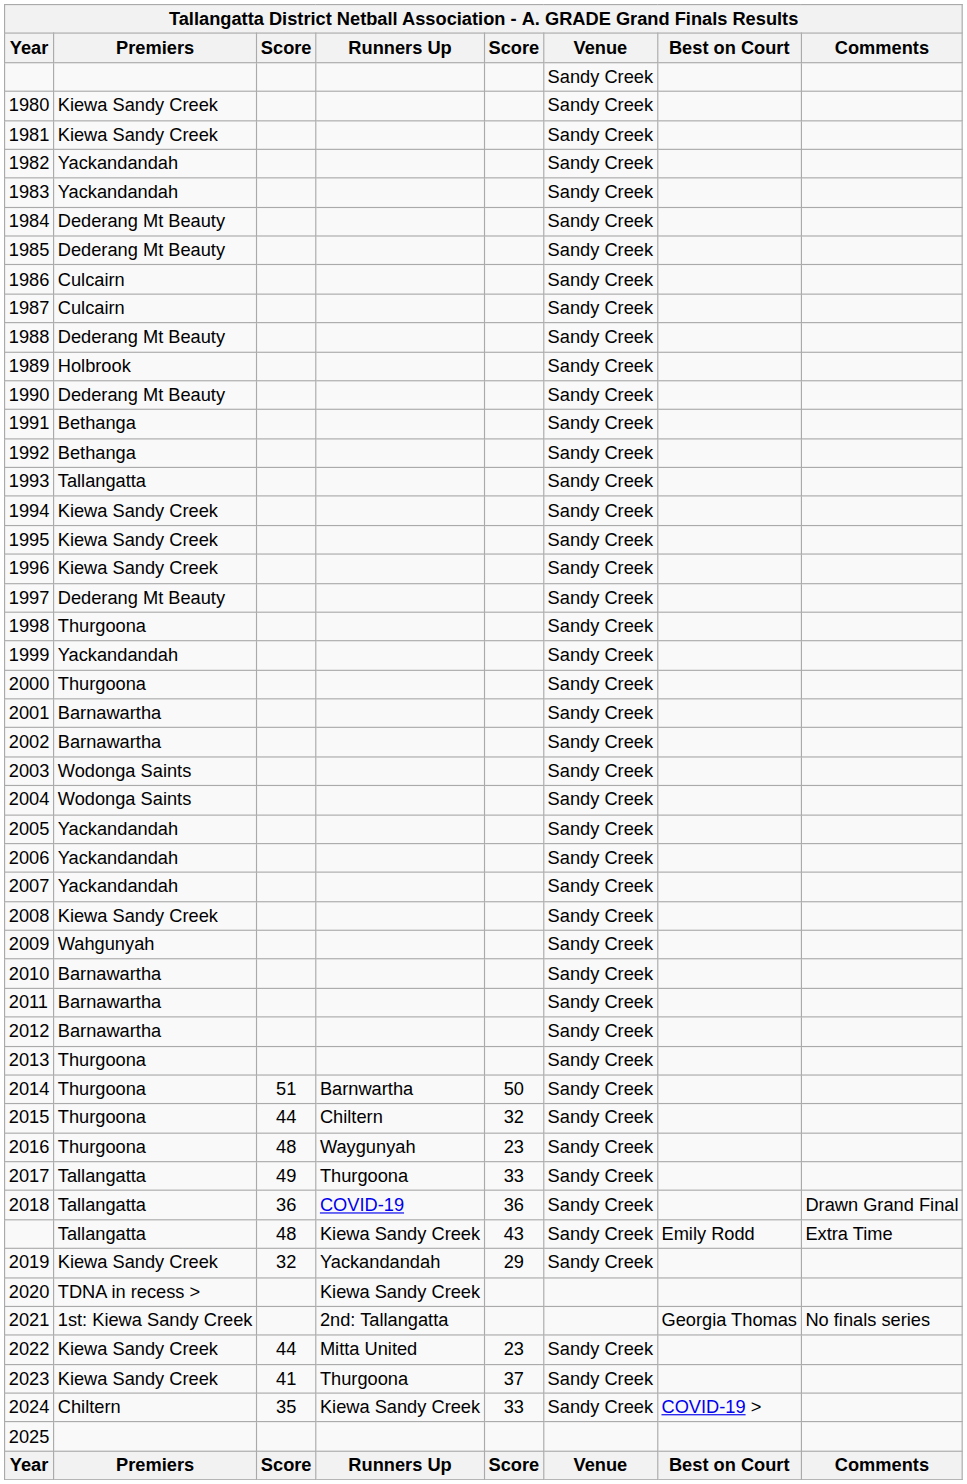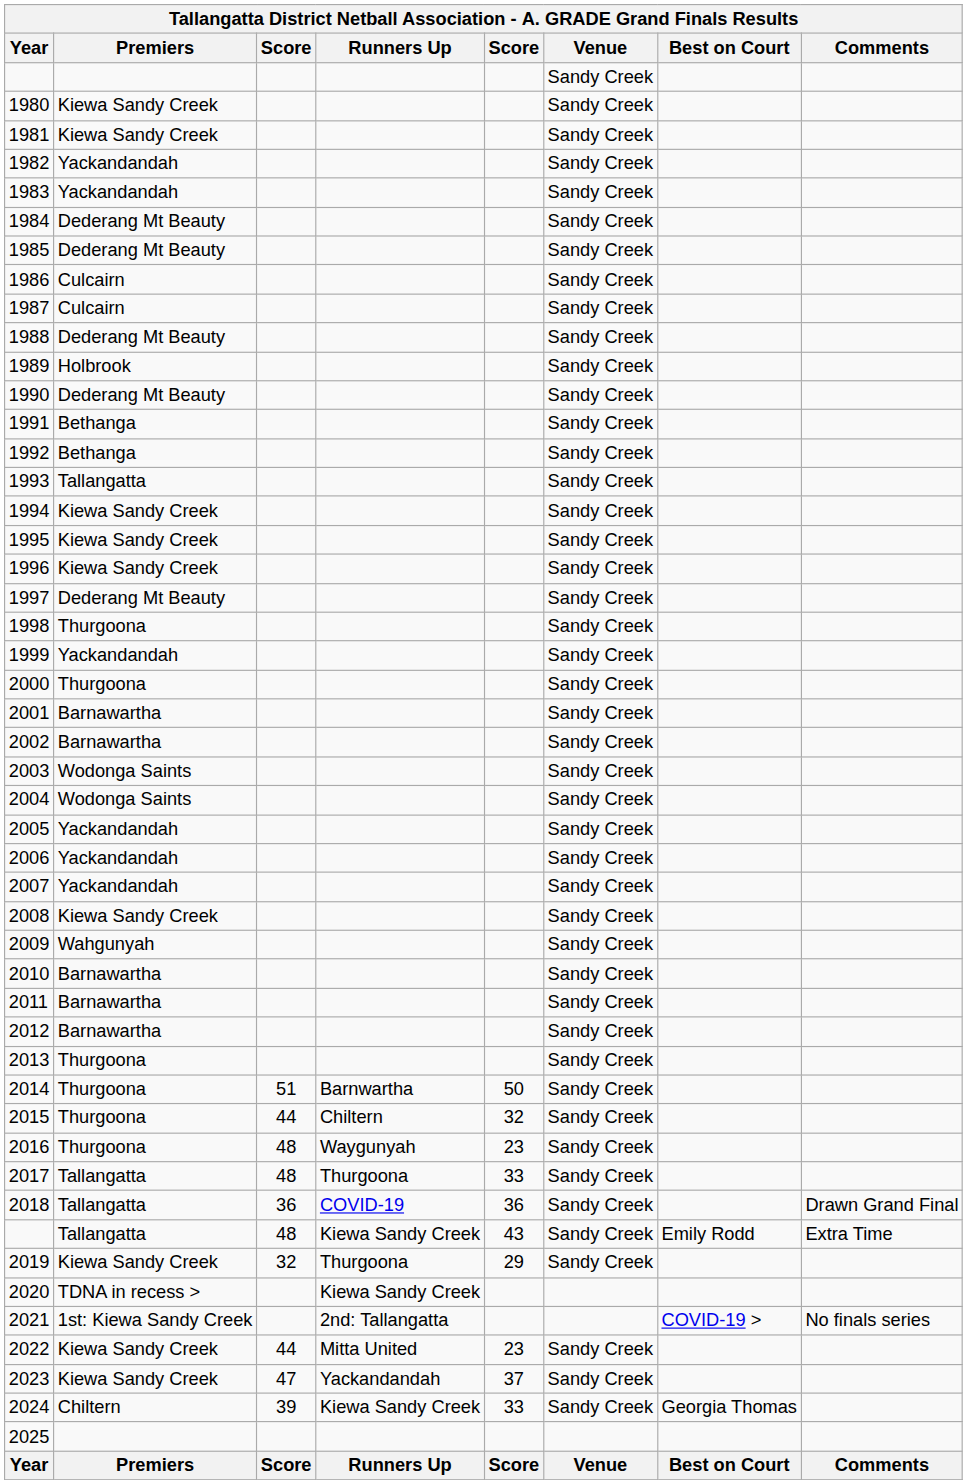 <table class="wikitable collapsible collapsed">
 <tr>
 <th colspan="8" align="center">Tallangatta District Netball Association - <strong>A. GRADE</strong> Grand Finals Results</th>
 </tr>
 <tr>
 <th>Year</th>
 <th><span><strong>Premiers</strong></span></th>
 <th>Score</th>
 <th>Runners Up</th>
 <th>Score</th>
 <th>Venue</th>
 <th>Best on Court</th>
 <th>Comments</th>
 </tr>
 <tr>
 <td></td>
 <td></td>
 <td align=center></td>
 <td></td>
 <td align=center></td>
 <td>Sandy Creek</td>
 <td></td>
 <td></td>
 </tr>
 <tr>
 <td>1980</td>
 <td>Kiewa Sandy Creek</td>
 <td align=right></td>
 <td></td>
 <td align=right></td>
 <td>Sandy Creek</td>
 <td></td>
 <td></td>
 </tr>
 <tr>
 <td>1981</td>
 <td>Kiewa Sandy Creek</td>
 <td align=right></td>
 <td></td>
 <td align=right></td>
 <td>Sandy Creek</td>
 <td></td>
 <td></td>
 </tr>
 <tr>
 <td>1982</td>
 <td>Yackandandah</td>
 <td align=center></td>
 <td></td>
 <td align=center></td>
 <td>Sandy Creek</td>
 <td></td>
 <td></td>
 </tr>
 <tr>
 <td>1983</td>
 <td>Yackandandah</td>
 <td align=center></td>
 <td></td>
 <td align=center></td>
 <td>Sandy Creek</td>
 <td></td>
 <td></td>
 </tr>
 <tr>
 <td>1984</td>
 <td>Dederang Mt Beauty</td>
 <td align=center></td>
 <td></td>
 <td align=center></td>
 <td>Sandy Creek</td>
 <td></td>
 <td></td>
 </tr>
 <tr>
 <td>1985</td>
 <td>Dederang Mt Beauty</td>
 <td align=center></td>
 <td></td>
 <td align=center></td>
 <td>Sandy Creek</td>
 <td></td>
 <td></td>
 </tr>
 <tr>
 <td>1986</td>
 <td>Culcairn</td>
 <td align=center></td>
 <td></td>
 <td align=center></td>
 <td>Sandy Creek</td>
 <td></td>
 <td></td>
 </tr>
 <tr>
 <td>1987</td>
 <td>Culcairn</td>
 <td align=center></td>
 <td></td>
 <td align=center></td>
 <td>Sandy Creek</td>
 <td></td>
 <td></td>
 </tr>
 <tr>
 <td>1988</td>
 <td>Dederang Mt Beauty</td>
 <td align=center></td>
 <td></td>
 <td align=center></td>
 <td>Sandy Creek</td>
 <td></td>
 <td></td>
 </tr>
 <tr>
 <td>1989</td>
 <td>Holbrook</td>
 <td align=center></td>
 <td></td>
 <td align=center></td>
 <td>Sandy Creek</td>
 <td></td>
 <td></td>
 </tr>
 <tr>
 <td>1990</td>
 <td>Dederang Mt Beauty</td>
 <td align=center></td>
 <td></td>
 <td align=center></td>
 <td>Sandy Creek</td>
 <td></td>
 <td></td>
 </tr>
 <tr>
 <td>1991</td>
 <td>Bethanga</td>
 <td align=center></td>
 <td></td>
 <td align=center></td>
 <td>Sandy Creek</td>
 <td></td>
 <td></td>
 </tr>
 <tr>
 <td>1992</td>
 <td>Bethanga</td>
 <td align=center></td>
 <td></td>
 <td align=center></td>
 <td>Sandy Creek</td>
 <td></td>
 <td></td>
 </tr>
 <tr>
 <td>1993</td>
 <td>Tallangatta</td>
 <td align=center></td>
 <td></td>
 <td align=center></td>
 <td>Sandy Creek</td>
 <td></td>
 <td></td>
 </tr>
 <tr>
 <td>1994</td>
 <td>Kiewa Sandy Creek</td>
 <td align=center></td>
 <td></td>
 <td align=center></td>
 <td>Sandy Creek</td>
 <td></td>
 <td></td>
 </tr>
 <tr>
 <td>1995</td>
 <td>Kiewa Sandy Creek</td>
 <td align=center></td>
 <td></td>
 <td align=center></td>
 <td>Sandy Creek</td>
 <td></td>
 <td></td>
 </tr>
 <tr>
 <td>1996</td>
 <td>Kiewa Sandy Creek</td>
 <td align=center></td>
 <td></td>
 <td align=center></td>
 <td>Sandy Creek</td>
 <td></td>
 <td></td>
 </tr>
 <tr>
 <td>1997</td>
 <td>Dederang Mt Beauty</td>
 <td align=center></td>
 <td></td>
 <td align=center></td>
 <td>Sandy Creek</td>
 <td></td>
 <td></td>
 </tr>
 <tr>
 <td>1998</td>
 <td>Thurgoona</td>
 <td align=center></td>
 <td></td>
 <td align=center></td>
 <td>Sandy Creek</td>
 <td></td>
 <td></td>
 </tr>
 <tr>
 <td>1999</td>
 <td>Yackandandah</td>
 <td align=center></td>
 <td></td>
 <td align=center></td>
 <td>Sandy Creek</td>
 <td></td>
 <td></td>
 </tr>
 <tr>
 <td>2000</td>
 <td>Thurgoona</td>
 <td align=center></td>
 <td></td>
 <td align=center></td>
 <td>Sandy Creek</td>
 <td></td>
 <td></td>
 </tr>
 <tr>
 <td>2001</td>
 <td>Barnawartha</td>
 <td align=center></td>
 <td></td>
 <td align=center></td>
 <td>Sandy Creek</td>
 <td></td>
 <td></td>
 </tr>
 <tr>
 <td>2002</td>
 <td>Barnawartha</td>
 <td align=center></td>
 <td></td>
 <td align=center></td>
 <td>Sandy Creek</td>
 <td></td>
 <td></td>
 </tr>
 <tr>
 <td>2003</td>
 <td>Wodonga Saints</td>
 <td align=center></td>
 <td></td>
 <td align=center></td>
 <td>Sandy Creek</td>
 <td></td>
 <td></td>
 </tr>
 <tr>
 <td>2004</td>
 <td>Wodonga Saints</td>
 <td align=center></td>
 <td></td>
 <td align=center></td>
 <td>Sandy Creek</td>
 <td></td>
 <td></td>
 </tr>
 <tr>
 <td>2005</td>
 <td>Yackandandah</td>
 <td align=center></td>
 <td></td>
 <td align=center></td>
 <td>Sandy Creek</td>
 <td></td>
 <td></td>
 </tr>
 <tr>
 <td>2006</td>
 <td>Yackandandah</td>
 <td align=center></td>
 <td></td>
 <td align=center></td>
 <td>Sandy Creek</td>
 <td></td>
 <td></td>
 </tr>
 <tr>
 <td>2007</td>
 <td>Yackandandah</td>
 <td align=center></td>
 <td></td>
 <td align=center></td>
 <td>Sandy Creek</td>
 <td></td>
 <td></td>
 </tr>
 <tr>
 <td>2008</td>
 <td>Kiewa Sandy Creek</td>
 <td align=center></td>
 <td></td>
 <td align=center></td>
 <td>Sandy Creek</td>
 <td></td>
 <td></td>
 </tr>
 <tr>
 <td>2009</td>
 <td>Wahgunyah</td>
 <td align=center></td>
 <td></td>
 <td align=center></td>
 <td>Sandy Creek</td>
 <td></td>
 <td></td>
 </tr>
 <tr>
 <td>2010</td>
 <td>Barnawartha</td>
 <td align=center></td>
 <td></td>
 <td align=center></td>
 <td>Sandy Creek</td>
 <td></td>
 <td></td>
 </tr>
 <tr>
 <td>2011</td>
 <td>Barnawartha</td>
 <td align=center></td>
 <td></td>
 <td align=center></td>
 <td>Sandy Creek</td>
 <td></td>
 <td></td>
 </tr>
 <tr>
 <td>2012</td>
 <td>Barnawartha</td>
 <td align=center></td>
 <td></td>
 <td align=center></td>
 <td>Sandy Creek</td>
 <td></td>
 <td></td>
 </tr>
 <tr>
 <td>2013</td>
 <td>Thurgoona</td>
 <td align=center></td>
 <td></td>
 <td align=center></td>
 <td>Sandy Creek</td>
 <td></td>
 <td></td>
 </tr>
 <tr>
 <td>2014</td>
 <td>Thurgoona</td>
 <td align=center>51</td>
 <td>Barnwartha</td>
 <td align=center>50</td>
 <td>Sandy Creek</td>
 <td></td>
 <td></td>
 </tr>
 <tr>
 <td>2015</td>
 <td>Thurgoona</td>
 <td align=center>44</td>
 <td>Chiltern</td>
 <td align=center>32</td>
 <td>Sandy Creek</td>
 <td></td>
 <td></td>
 </tr>
 <tr>
 <td>2016</td>
 <td>Thurgoona</td>
 <td align=center>48</td>
 <td>Waygunyah</td>
 <td align=center>23</td>
 <td>Sandy Creek</td>
 <td></td>
 <td></td>
 </tr>
 <tr>
 <td>2017</td>
 <td>Tallangatta</td>
-<td align=center>49</td>
+<td align=center>48</td>
 <td>Thurgoona</td>
 <td align=center>33</td>
 <td>Sandy Creek</td>
 <td></td>
 <td></td>
 </tr>
 <tr>
 <td>2018</td>
 <td>Tallangatta</td>
 <td align=center>36</td>
 <td><a href='#'>COVID-19</a></td>
 <td align=center>36</td>
 <td>Sandy Creek</td>
 <td></td>
 <td>Drawn Grand Final</td>
 </tr>
 <tr>
 <td></td>
 <td>Tallangatta</td>
 <td align=center>48</td>
 <td>Kiewa Sandy Creek</td>
 <td align=center>43</td>
 <td>Sandy Creek</td>
 <td>Emily Rodd</td>
 <td>Extra Time</td>
 </tr>
 <tr>
 <td>2019</td>
 <td>Kiewa Sandy Creek</td>
 <td align=center>32</td>
-<td>Yackandandah</td>
+<td>Thurgoona</td>
 <td align=center>29</td>
 <td>Sandy Creek</td>
 <td></td>
 <td></td>
 </tr>
 <tr>
 <td>2020</td>
 <td>TDNA in recess ></td>
 <td align=center></td>
 <td>Kiewa Sandy Creek</td>
 <td align=center></td>
 <td></td>
 <td></td>
 <td></td>
 </tr>
 <tr>
 <td>2021</td>
 <td>1st: Kiewa Sandy Creek</td>
 <td align=center></td>
 <td>2nd: Tallangatta</td>
 <td align=center></td>
 <td></td>
-<td>Georgia Thomas</td>
+<td><a href='#'>COVID-19</a> ></td>
 <td>No finals series</td>
 </tr>
 <tr>
 <td>2022</td>
 <td>Kiewa Sandy Creek</td>
 <td align=center>44</td>
 <td>Mitta United</td>
 <td align=center>23</td>
 <td>Sandy Creek</td>
 <td></td>
 <td></td>
 </tr>
 <tr>
 <td>2023</td>
 <td>Kiewa Sandy Creek</td>
-<td align=center>41</td>
-<td>Thurgoona</td>
+<td align=center>47</td>
+<td>Yackandandah</td>
 <td align=center>37</td>
 <td>Sandy Creek</td>
 <td></td>
 <td></td>
 </tr>
 <tr>
 <td>2024</td>
 <td>Chiltern</td>
-<td align=center>35</td>
+<td align=center>39</td>
 <td>Kiewa Sandy Creek</td>
 <td align=center>33</td>
 <td>Sandy Creek</td>
-<td><a href='#'>COVID-19</a> ></td>
+<td>Georgia Thomas</td>
 <td></td>
 </tr>
 <tr>
 <td>2025</td>
 <td></td>
 <td align=center></td>
 <td></td>
 <td align=center></td>
 <td></td>
 <td></td>
 <td></td>
 </tr>
 <tr>
 <th>Year</th>
 <th><span><strong>Premiers</strong></span></th>
 <th>Score</th>
 <th>Runners Up</th>
 <th>Score</th>
 <th>Venue</th>
 <th>Best on Court</th>
 <th>Comments</th>
 </tr>
 </table>
